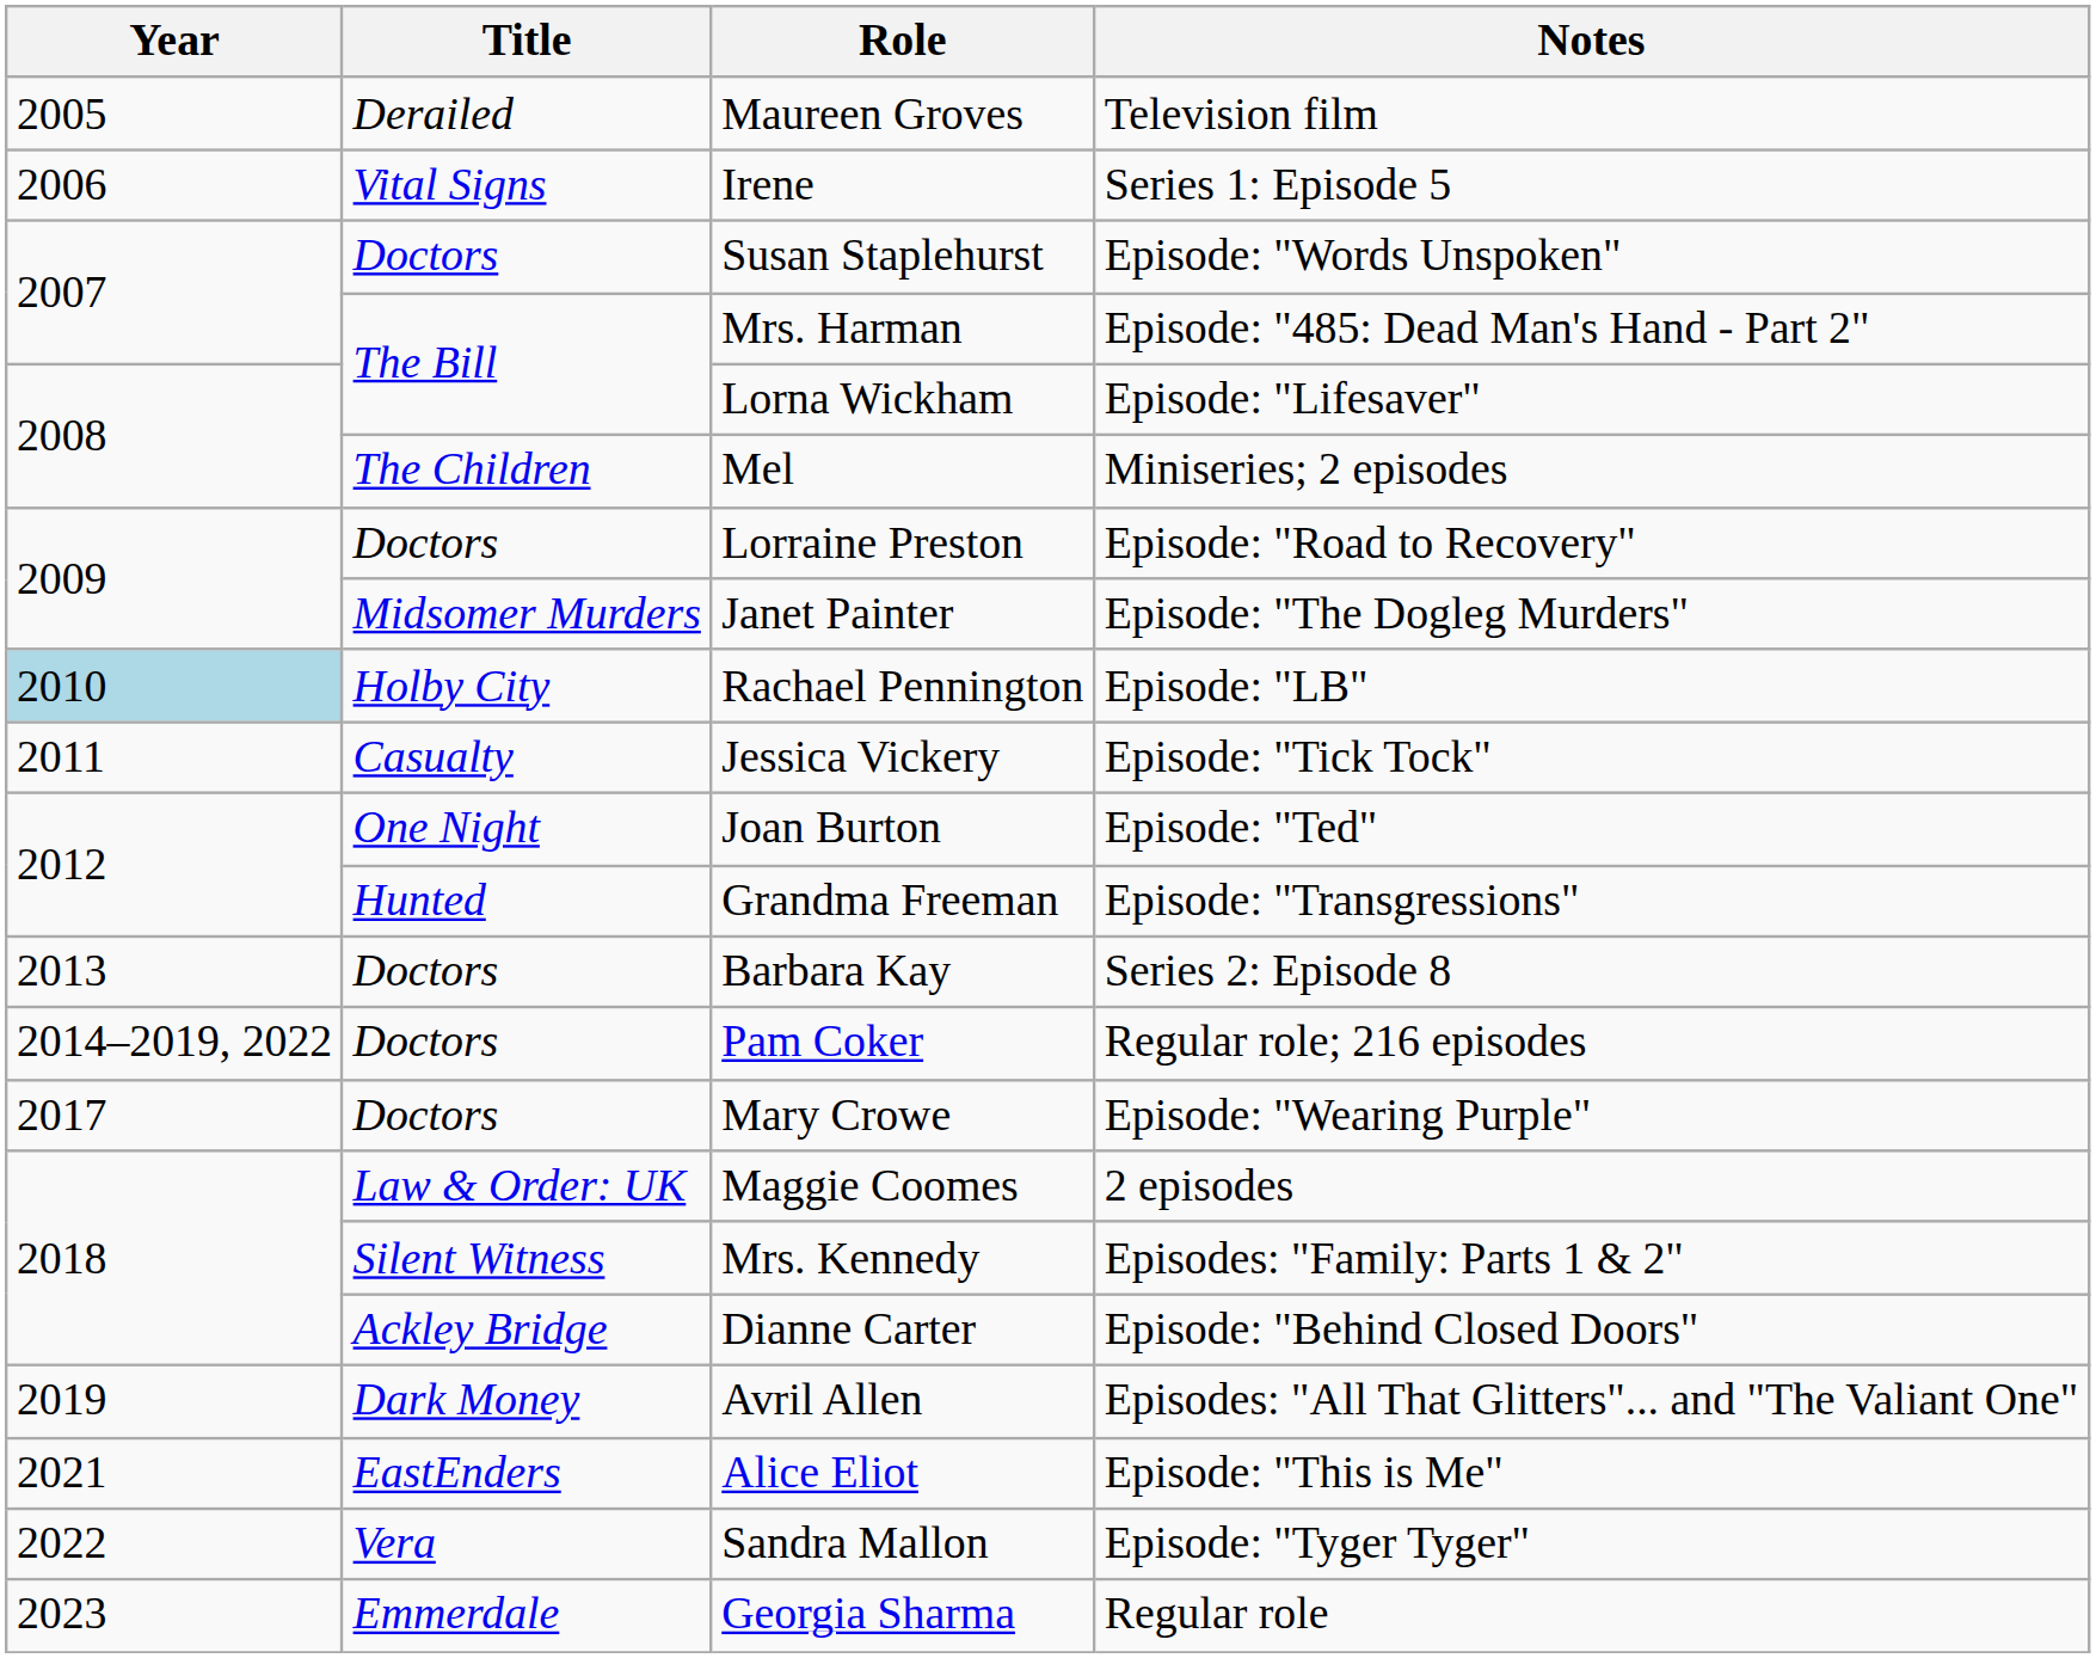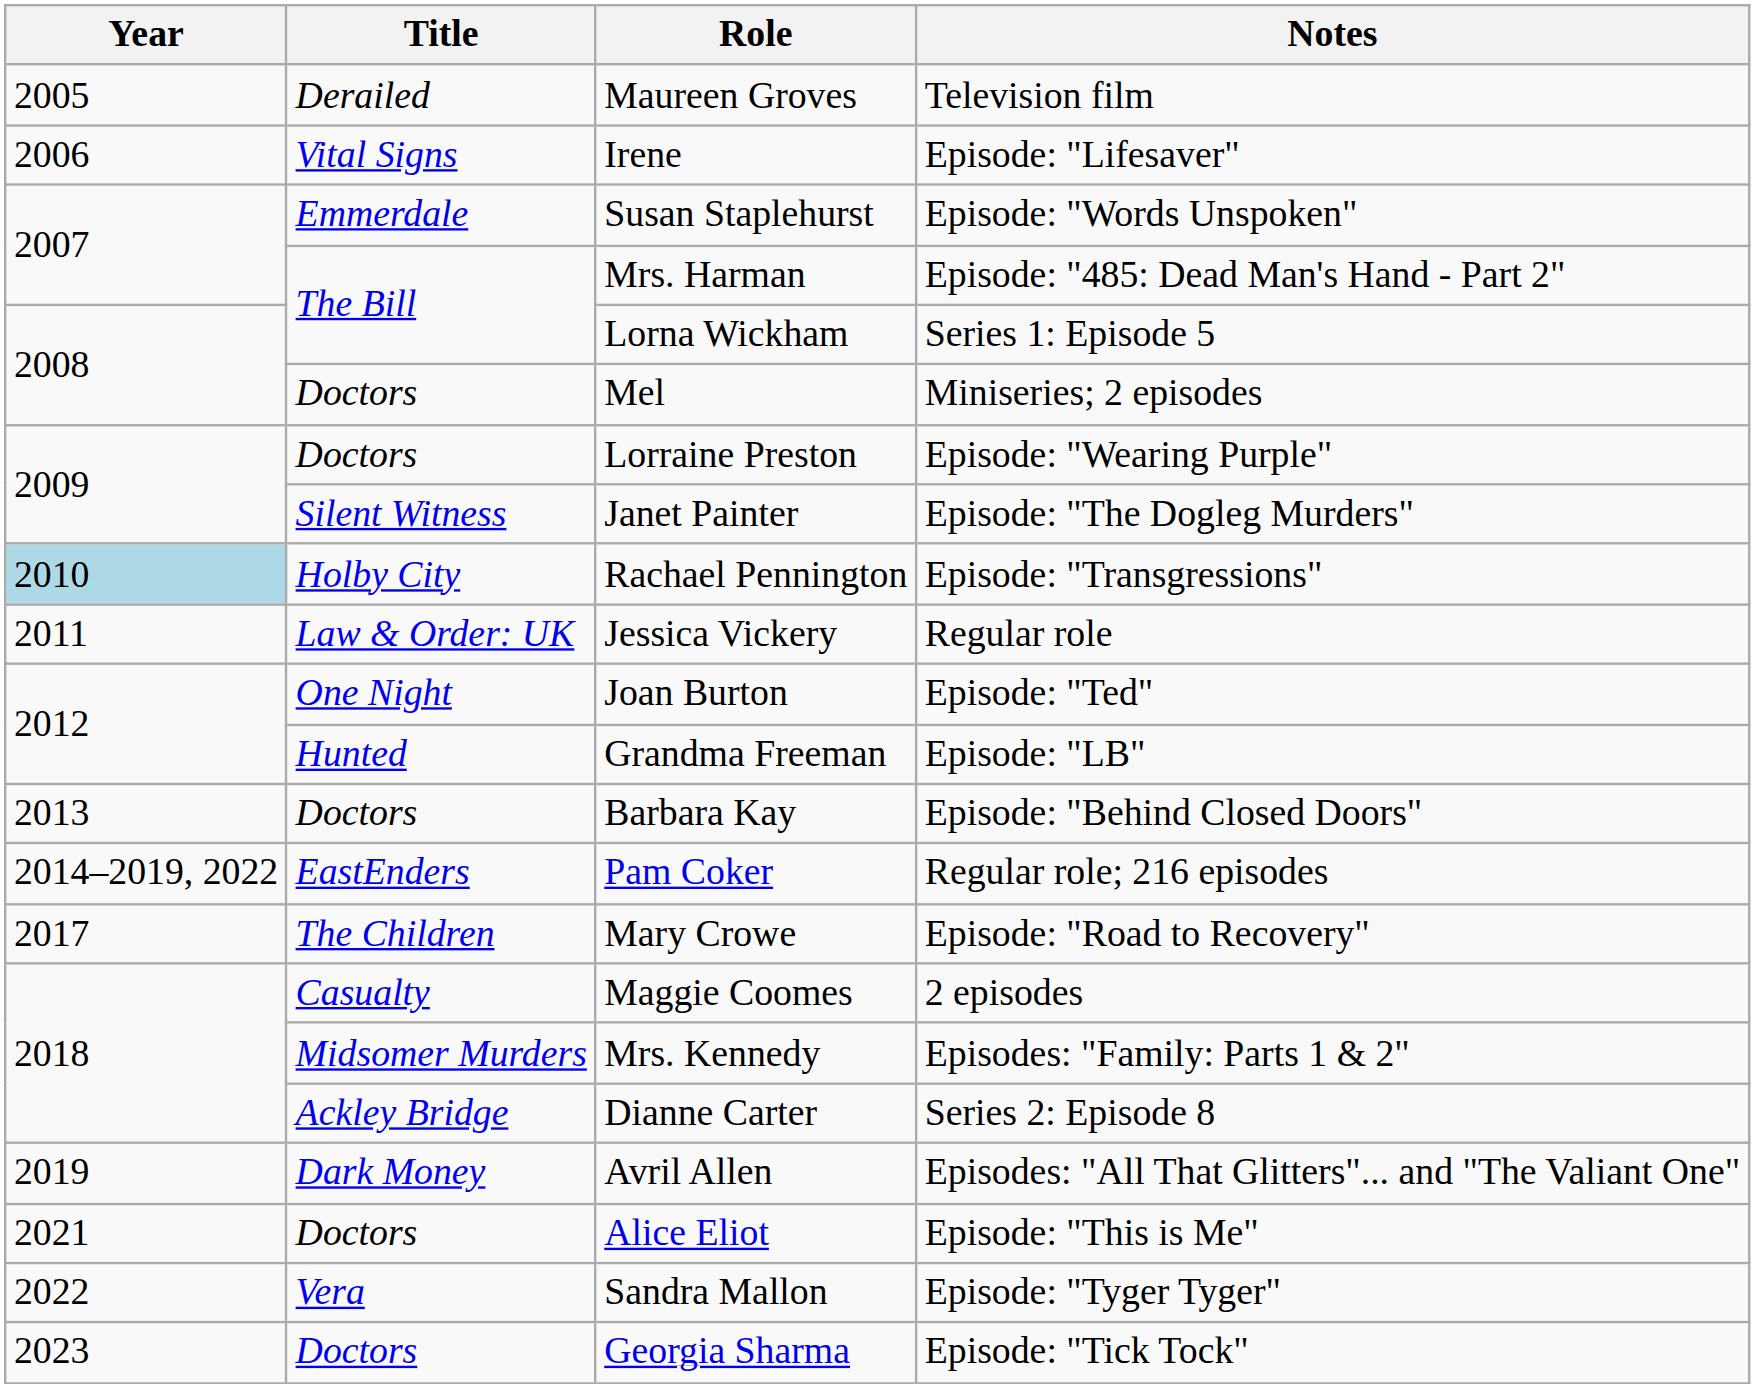 <table class="wikitable sortable">
 <tr>
 <th>Year</th>
 <th>Title</th>
 <th>Role</th>
 <th>Notes</th>
 </tr>
 <tr>
 <td>2005</td>
 <td><em>Derailed</em></td>
 <td>Maureen Groves</td>
 <td>Television film</td>
 </tr>
 <tr>
 <td>2006</td>
 <td><em><a href='#'>Vital Signs</a></em></td>
 <td>Irene</td>
-<td>Series 1: Episode 5</td>
+<td>Episode: "Lifesaver"</td>
 </tr>
 <tr>
 <td rowspan="2">2007</td>
-<td><em><a href='#'>Doctors</a></em></td>
+<td><em><a href='#'>Emmerdale</a></em></td>
 <td>Susan Staplehurst</td>
 <td>Episode: "Words Unspoken"</td>
 </tr>
 <tr>
 <td rowspan="2"><em><a href='#'>The Bill</a></em></td>
 <td>Mrs. Harman</td>
 <td>Episode: "485: Dead Man's Hand - Part 2"</td>
 </tr>
 <tr>
 <td rowspan="2">2008</td>
 <td>Lorna Wickham</td>
-<td>Episode: "Lifesaver"</td>
+<td>Series 1: Episode 5</td>
 </tr>
 <tr>
-<td><em><a href='#'>The Children</a></em></td>
+<td><em>Doctors</em></td>
 <td>Mel</td>
 <td>Miniseries; 2 episodes</td>
 </tr>
 <tr>
 <td rowspan="2">2009</td>
 <td><em>Doctors</em></td>
 <td>Lorraine Preston</td>
-<td>Episode: "Road to Recovery"</td>
+<td>Episode: "Wearing Purple"</td>
 </tr>
 <tr>
-<td><em><a href='#'>Midsomer Murders</a></em></td>
+<td><em><a href='#'>Silent Witness</a></em></td>
 <td>Janet Painter</td>
 <td>Episode: "The Dogleg Murders"</td>
 </tr>
 <tr>
 <td style="background: lightblue;">2010</td>
 <td><em><a href='#'>Holby City</a></em></td>
 <td>Rachael Pennington</td>
-<td>Episode: "LB"</td>
+<td>Episode: "Transgressions"</td>
 </tr>
 <tr>
 <td>2011</td>
-<td><em><a href='#'>Casualty</a></em></td>
+<td><em><a href='#'>Law & Order: UK</a></em></td>
 <td>Jessica Vickery</td>
-<td>Episode: "Tick Tock"</td>
+<td>Regular role</td>
 </tr>
 <tr>
 <td rowspan="2">2012</td>
 <td><em><a href='#'>One Night</a></em></td>
 <td>Joan Burton</td>
 <td>Episode: "Ted"</td>
 </tr>
 <tr>
 <td><em><a href='#'>Hunted</a></em></td>
 <td>Grandma Freeman</td>
-<td>Episode: "Transgressions"</td>
+<td>Episode: "LB"</td>
 </tr>
 <tr>
 <td>2013</td>
 <td><em>Doctors</em></td>
 <td>Barbara Kay</td>
-<td>Series 2: Episode 8</td>
+<td>Episode: "Behind Closed Doors"</td>
 </tr>
 <tr>
 <td>2014–2019, 2022</td>
-<td><em>Doctors</em></td>
+<td><em><a href='#'>EastEnders</a></em></td>
 <td><a href='#'>Pam Coker</a></td>
 <td>Regular role; 216 episodes</td>
 </tr>
 <tr>
 <td>2017</td>
-<td><em>Doctors</em></td>
+<td><em><a href='#'>The Children</a></em></td>
 <td>Mary Crowe</td>
-<td>Episode: "Wearing Purple"</td>
+<td>Episode: "Road to Recovery"</td>
 </tr>
 <tr>
 <td rowspan="3">2018</td>
-<td><em><a href='#'>Law & Order: UK</a></em></td>
+<td><em><a href='#'>Casualty</a></em></td>
 <td>Maggie Coomes</td>
 <td>2 episodes</td>
 </tr>
 <tr>
-<td><em><a href='#'>Silent Witness</a></em></td>
+<td><em><a href='#'>Midsomer Murders</a></em></td>
 <td>Mrs. Kennedy</td>
 <td>Episodes: "Family: Parts 1 & 2"</td>
 </tr>
 <tr>
 <td><em><a href='#'>Ackley Bridge</a></em></td>
 <td>Dianne Carter</td>
-<td>Episode: "Behind Closed Doors"</td>
+<td>Series 2: Episode 8</td>
 </tr>
 <tr>
 <td>2019</td>
 <td><em><a href='#'>Dark Money</a></em></td>
 <td>Avril Allen</td>
 <td>Episodes: "All That Glitters"... and "The Valiant One"</td>
 </tr>
 <tr>
 <td>2021</td>
-<td><em><a href='#'>EastEnders</a></em></td>
+<td><em>Doctors</em></td>
 <td><a href='#'>Alice Eliot</a></td>
 <td>Episode: "This is Me"</td>
 </tr>
 <tr>
 <td>2022</td>
 <td><em><a href='#'>Vera</a></em></td>
 <td>Sandra Mallon</td>
 <td>Episode: "Tyger Tyger"</td>
 </tr>
 <tr>
 <td>2023</td>
-<td><em><a href='#'>Emmerdale</a></em></td>
+<td><em><a href='#'>Doctors</a></em></td>
 <td><a href='#'>Georgia Sharma</a></td>
-<td>Regular role</td>
+<td>Episode: "Tick Tock"</td>
 </tr>
 </table>
